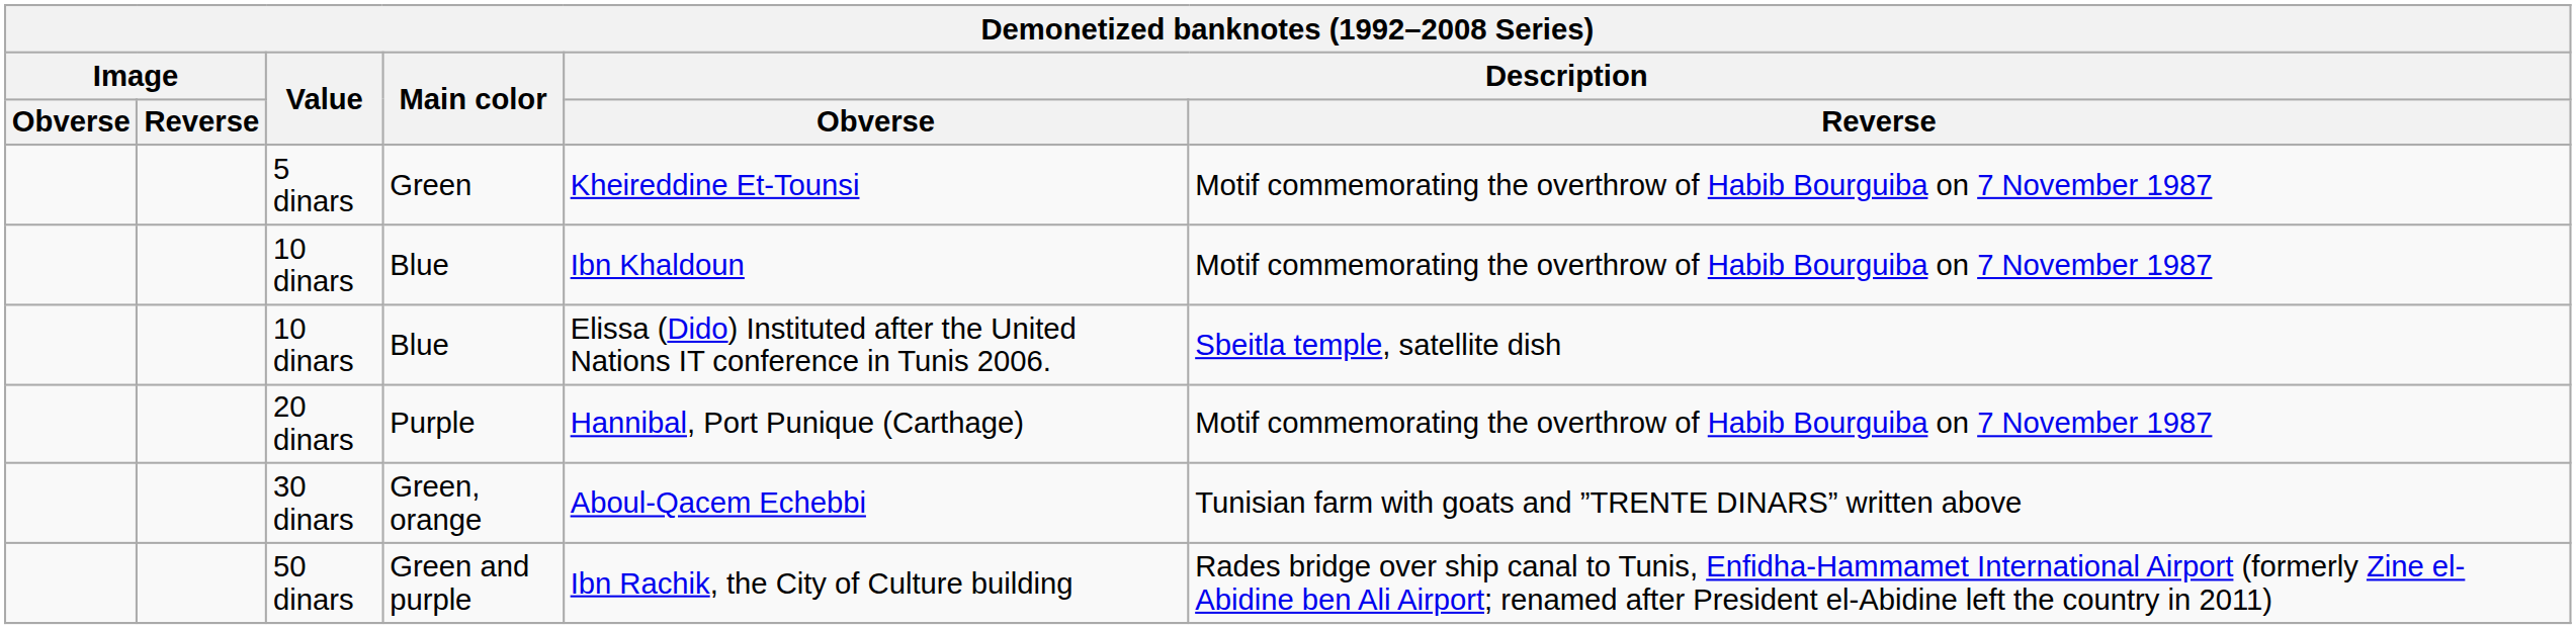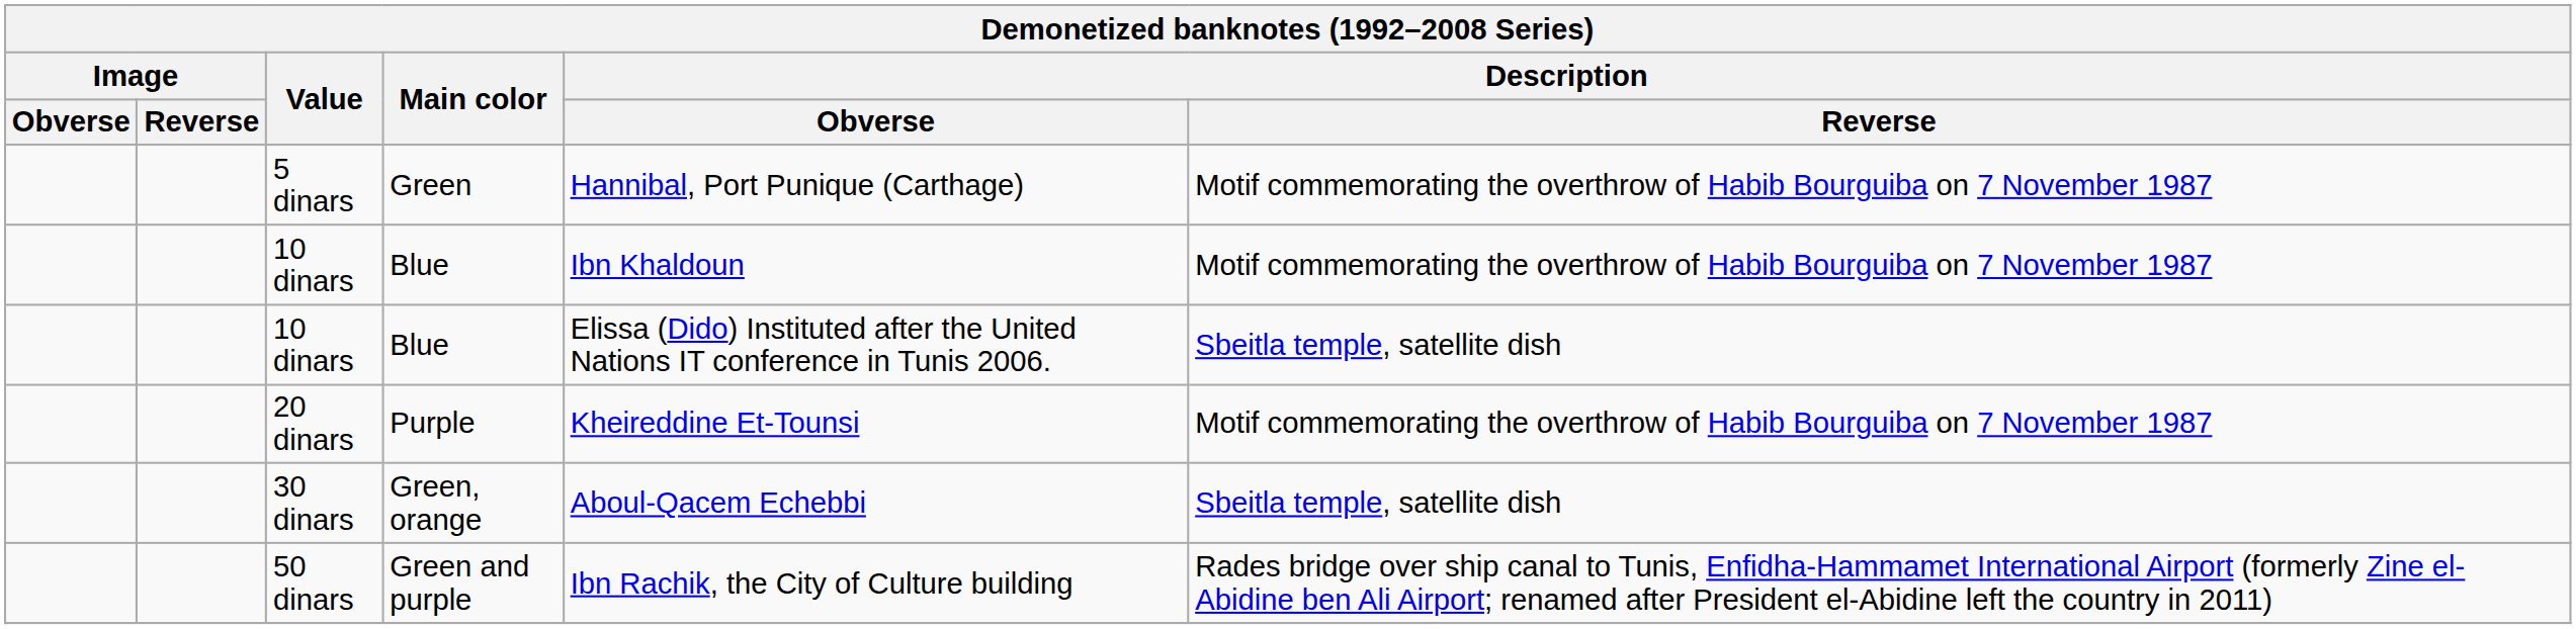 <table class="wikitable" style="font-size: 90%">
 <tr>
 <th colspan="6">Demonetized banknotes (1992–2008 Series)</th>
 </tr>
 <tr>
 <th colspan="2">Image</th>
 <th rowspan="2">Value</th>
 <th rowspan="2">Main color</th>
 <th colspan="2">Description</th>
 </tr>
 <tr>
 <th>Obverse</th>
 <th>Reverse</th>
 <th>Obverse</th>
 <th>Reverse</th>
 </tr>
 <tr>
 <td></td>
 <td></td>
 <td>5 dinars</td>
 <td>Green</td>
-<td><a href='#'>Kheireddine Et-Tounsi</a></td>
+<td><a href='#'>Hannibal</a>, Port Punique (Carthage)</td>
 <td>Motif commemorating the overthrow of <a href='#'>Habib Bourguiba</a> on <a href='#'>7 November 1987</a></td>
 </tr>
 <tr>
 <td></td>
 <td></td>
 <td>10 dinars</td>
 <td>Blue</td>
 <td><a href='#'>Ibn Khaldoun</a></td>
 <td>Motif commemorating the overthrow of <a href='#'>Habib Bourguiba</a> on <a href='#'>7 November 1987</a></td>
 </tr>
 <tr>
 <td></td>
 <td></td>
 <td>10 dinars</td>
 <td>Blue</td>
 <td>Elissa (<a href='#'>Dido</a>) Instituted after the United Nations IT conference in Tunis 2006.</td>
 <td><a href='#'>Sbeitla temple</a>, satellite dish</td>
 </tr>
 <tr>
 <td></td>
 <td></td>
 <td>20 dinars</td>
 <td>Purple</td>
-<td><a href='#'>Hannibal</a>, Port Punique (Carthage)</td>
+<td><a href='#'>Kheireddine Et-Tounsi</a></td>
 <td>Motif commemorating the overthrow of <a href='#'>Habib Bourguiba</a> on <a href='#'>7 November 1987</a></td>
 </tr>
 <tr>
 <td></td>
 <td></td>
 <td>30 dinars</td>
 <td>Green, orange</td>
 <td><a href='#'>Aboul-Qacem Echebbi</a></td>
-<td>Tunisian farm with goats and ”TRENTE DINARS” written above</td>
+<td><a href='#'>Sbeitla temple</a>, satellite dish</td>
 </tr>
 <tr>
 <td></td>
 <td></td>
 <td>50 dinars</td>
 <td>Green and purple</td>
 <td><a href='#'>Ibn Rachik</a>, the City of Culture building</td>
 <td>Rades bridge over ship canal to Tunis, <a href='#'>Enfidha-Hammamet International Airport</a> (formerly <a href='#'>Zine el-Abidine ben Ali Airport</a>; renamed after President el-Abidine left the country in 2011)</td>
 </tr>
 <tr>
 </tr>
 </table>
